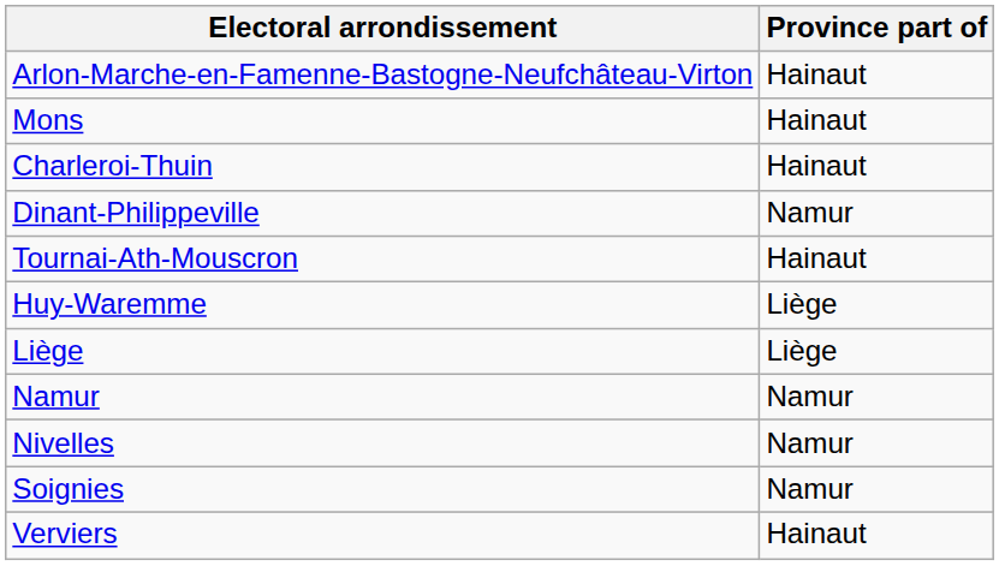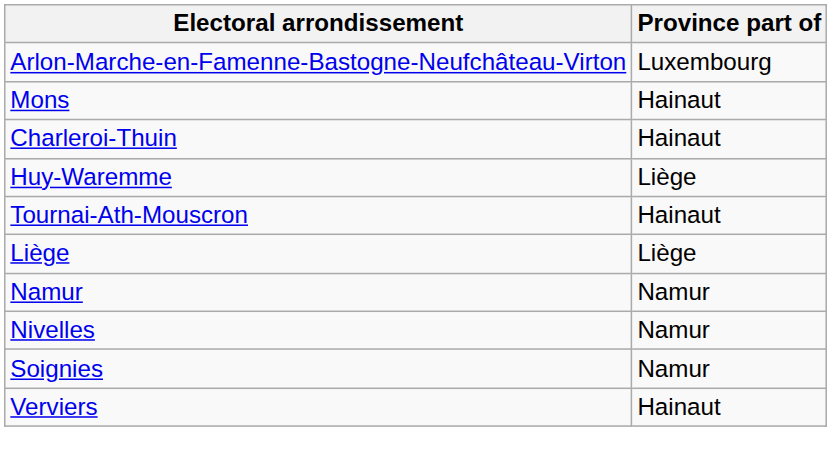 <table class="wikitable">
 <tr>
 <th>Electoral arrondissement</th>
 <th>Province part of</th>
 </tr>
 <tr>
 <td><a href='#'>Arlon-Marche-en-Famenne-Bastogne-Neufchâteau-Virton</a></td>
-<td>Hainaut</td>
+<td>Luxembourg</td>
 </tr>
 <tr>
 <td><a href='#'>Mons</a></td>
 <td>Hainaut</td>
 </tr>
 <tr>
 <td><a href='#'>Charleroi-Thuin</a></td>
 <td>Hainaut</td>
 </tr>
 <tr>
-<td><a href='#'>Dinant-Philippeville</a></td>
-<td>Namur</td>
+<td><a href='#'>Huy-Waremme</a></td>
+<td>Liège</td>
 </tr>
 <tr>
 <td><a href='#'>Tournai-Ath-Mouscron</a></td>
 <td>Hainaut</td>
-</tr>
-<tr>
-<td><a href='#'>Huy-Waremme</a></td>
-<td>Liège</td>
 </tr>
 <tr>
 <td><a href='#'>Liège</a></td>
 <td>Liège</td>
 </tr>
 <tr>
 <td><a href='#'>Namur</a></td>
 <td>Namur</td>
 </tr>
 <tr>
 <td><a href='#'>Nivelles</a></td>
 <td>Namur</td>
 </tr>
 <tr>
 <td><a href='#'>Soignies</a></td>
 <td>Namur</td>
 </tr>
 <tr>
 <td><a href='#'>Verviers</a></td>
 <td>Hainaut</td>
 </tr>
 </table>
